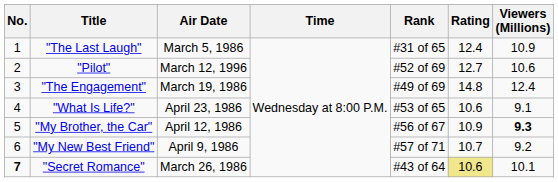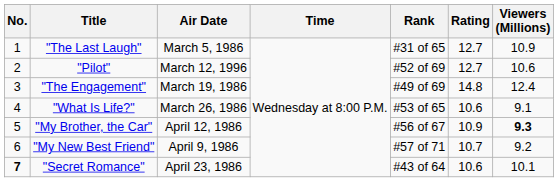 <table class="wikitable" style="text-align:center">
 <tr>
 <th>No.</th>
 <th>Title</th>
 <th>Air Date</th>
 <th>Time</th>
 <th>Rank</th>
 <th>Rating</th>
 <th>Viewers <br> (Millions)</th>
 </tr>
 <tr>
 <td>1</td>
 <td><a href='#'>"The Last Laugh"</a></td>
 <td>March 5, 1986</td>
 <td style="text-align:center;" rowspan="7">Wednesday at 8:00 P.M.</td>
 <td>#31 of 65</td>
-<td>12.4</td>
+<td>12.7</td>
 <td>10.9</td>
 </tr>
 <tr>
 <td>2</td>
 <td><a href='#'>"Pilot"</a></td>
 <td>March 12, 1996</td>
 <td>#52 of 69</td>
 <td>12.7</td>
 <td>10.6</td>
 </tr>
 <tr>
 <td>3</td>
 <td><a href='#'>"The Engagement"</a></td>
 <td>March 19, 1986</td>
 <td>#49 of 69</td>
 <td>14.8</td>
 <td>12.4</td>
 </tr>
 <tr>
 <td>4</td>
 <td><a href='#'>"What Is Life?"</a></td>
-<td>April 23, 1986</td>
+<td>March 26, 1986</td>
 <td>#53 of 65</td>
 <td>10.6</td>
 <td>9.1</td>
 </tr>
 <tr>
 <td>5</td>
 <td><a href='#'>"My Brother, the Car"</a></td>
 <td>April 12, 1986</td>
 <td>#56 of 67</td>
 <td>10.9</td>
 <td><strong>9.3</strong></td>
 </tr>
 <tr>
 <td>6</td>
 <td><a href='#'>"My New Best Friend"</a></td>
 <td>April 9, 1986</td>
 <td>#57 of 71</td>
 <td>10.7</td>
 <td>9.2</td>
 </tr>
 <tr>
 <td><strong>7</strong></td>
 <td><a href='#'>"Secret Romance"</a></td>
-<td>March 26, 1986</td>
+<td>April 23, 1986</td>
 <td>#43 of 64</td>
-<td style="background: khaki;">10.6</td>
+<td>10.6</td>
 <td>10.1</td>
 </tr>
 </table>
